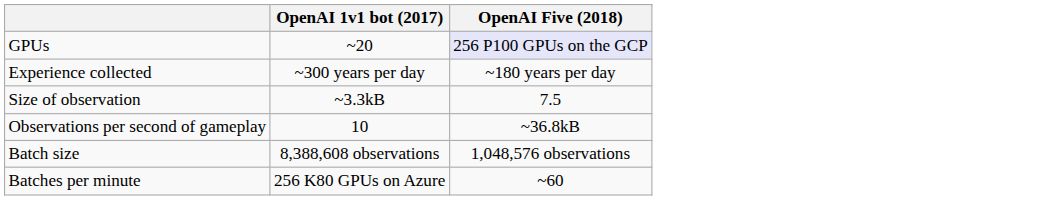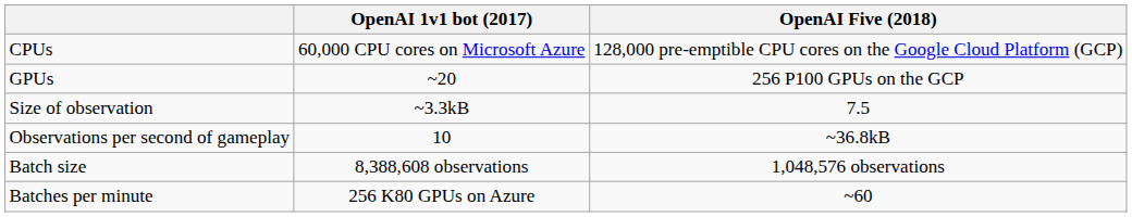 <table class="wikitable sortable" style="text-align:center">
 <tr style="background:#ececec; vertical-align:top;">
 <th></th>
 <th>OpenAI 1v1 bot (2017)</th>
 <th>OpenAI Five (2018)</th>
 </tr>
 <tr>
+<td align=left>CPUs</td>
+<td>60,000 CPU cores on <a href='#'>Microsoft Azure</a></td>
+<td>128,000 pre-emptible CPU cores on the <a href='#'>Google Cloud Platform</a> (GCP)</td>
+</tr>
+<tr>
 <td align=left>GPUs</td>
 <td>~20</td>
-<td style="background: lavender;">256 P100 GPUs on the GCP</td>
-</tr>
-<tr>
-<td align=left>Experience collected</td>
-<td>~300 years per day</td>
-<td>~180 years per day</td>
+<td>256 P100 GPUs on the GCP</td>
 </tr>
 <tr>
 <td align=left>Size of observation</td>
 <td>~3.3kB</td>
 <td>7.5</td>
 </tr>
 <tr>
 <td align=left>Observations per second of gameplay</td>
 <td>10</td>
 <td>~36.8kB</td>
 </tr>
 <tr>
 <td align=left>Batch size</td>
 <td>8,388,608 observations</td>
 <td>1,048,576 observations</td>
 </tr>
 <tr>
 <td align=left>Batches per minute</td>
 <td>256 K80 GPUs on Azure</td>
 <td>~60</td>
 </tr>
 </table>
